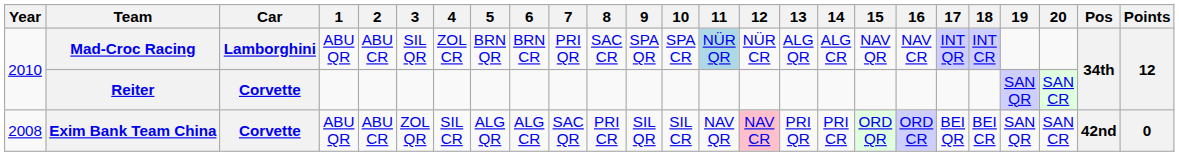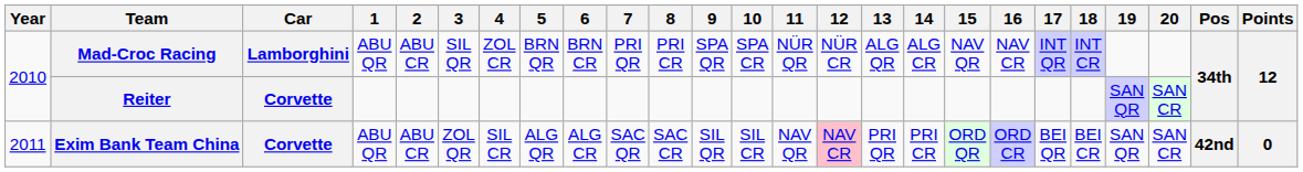 <table class="wikitable" border="1" style="text-align:center; font-size:85%;">
 <tr>
 <th>Year</th>
 <th>Team</th>
 <th>Car</th>
 <th>1</th>
 <th>2</th>
 <th>3</th>
 <th>4</th>
 <th>5</th>
 <th>6</th>
 <th>7</th>
 <th>8</th>
 <th>9</th>
 <th>10</th>
 <th>11</th>
 <th>12</th>
 <th>13</th>
 <th>14</th>
 <th>15</th>
 <th>16</th>
 <th>17</th>
 <th>18</th>
 <th>19</th>
 <th>20</th>
 <th>Pos</th>
 <th>Points</th>
 </tr>
 <tr>
 <td rowspan=2><a href='#'>2010</a></td>
 <th nowrap><a href='#'>Mad-Croc Racing</a></th>
 <th nowrap><a href='#'>Lamborghini</a></th>
 <td><a href='#'>ABU<br>QR</a></td>
 <td><a href='#'>ABU<br>CR</a></td>
 <td><a href='#'>SIL<br>QR</a></td>
 <td><a href='#'>ZOL<br>CR</a></td>
 <td><a href='#'>BRN<br>QR</a></td>
 <td><a href='#'>BRN<br>CR</a></td>
 <td><a href='#'>PRI<br>QR</a></td>
-<td><a href='#'>SAC<br>CR</a></td>
+<td><a href='#'>PRI<br>CR</a></td>
 <td><a href='#'>SPA<br>QR</a></td>
 <td><a href='#'>SPA<br>CR</a></td>
-<td style="background: lightblue;"><a href='#'>NÜR<br>QR</a></td>
+<td><a href='#'>NÜR<br>QR</a></td>
 <td><a href='#'>NÜR<br>CR</a></td>
 <td><a href='#'>ALG<br>QR</a></td>
 <td><a href='#'>ALG<br>CR</a></td>
 <td><a href='#'>NAV<br>QR</a></td>
 <td><a href='#'>NAV<br>CR</a></td>
 <td style="background:#CFCFFF;"><a href='#'>INT<br>QR</a><br></td>
 <td style="background:#CFCFFF;"><a href='#'>INT<br>CR</a><br></td>
 <td></td>
 <td></td>
 <th rowspan=2>34th</th>
 <th rowspan=2>12</th>
 </tr>
 <tr>
 <th nowrap><a href='#'>Reiter</a></th>
 <th nowrap><a href='#'>Corvette</a></th>
 <td></td>
 <td></td>
 <td></td>
 <td></td>
 <td></td>
 <td></td>
 <td></td>
 <td></td>
 <td></td>
 <td></td>
 <td></td>
 <td></td>
 <td></td>
 <td></td>
 <td></td>
 <td></td>
 <td></td>
 <td></td>
 <td style="background:#CFCFFF;"><a href='#'>SAN<br>QR</a><br></td>
 <td style="background:#DFFFDF;"><a href='#'>SAN<br>CR</a><br></td>
 </tr>
 <tr>
-<td><a href='#'>2008</a></td>
+<td><a href='#'>2011</a></td>
 <th nowrap><a href='#'>Exim Bank Team China</a></th>
 <th nowrap><a href='#'>Corvette</a></th>
 <td><a href='#'>ABU<br>QR</a></td>
 <td><a href='#'>ABU<br>CR</a></td>
 <td><a href='#'>ZOL<br>QR</a></td>
 <td><a href='#'>SIL<br>CR</a></td>
 <td><a href='#'>ALG<br>QR</a></td>
 <td><a href='#'>ALG<br>CR</a></td>
 <td><a href='#'>SAC<br>QR</a></td>
-<td><a href='#'>PRI<br>CR</a></td>
+<td><a href='#'>SAC<br>CR</a></td>
 <td><a href='#'>SIL<br>QR</a></td>
 <td><a href='#'>SIL<br>CR</a></td>
 <td><a href='#'>NAV<br>QR</a></td>
 <td style="background: pink;"><a href='#'>NAV<br>CR</a></td>
 <td><a href='#'>PRI<br>QR</a></td>
 <td><a href='#'>PRI<br>CR</a></td>
 <td style="background:#DFFFDF;"><a href='#'>ORD<br>QR</a><br></td>
 <td style="background:#CFCFFF;"><a href='#'>ORD<br>CR</a><br></td>
 <td><a href='#'>BEI<br>QR</a></td>
 <td><a href='#'>BEI<br>CR</a></td>
 <td><a href='#'>SAN<br>QR</a></td>
 <td><a href='#'>SAN<br>CR</a></td>
 <th>42nd</th>
 <th>0</th>
 </tr>
 </table>
